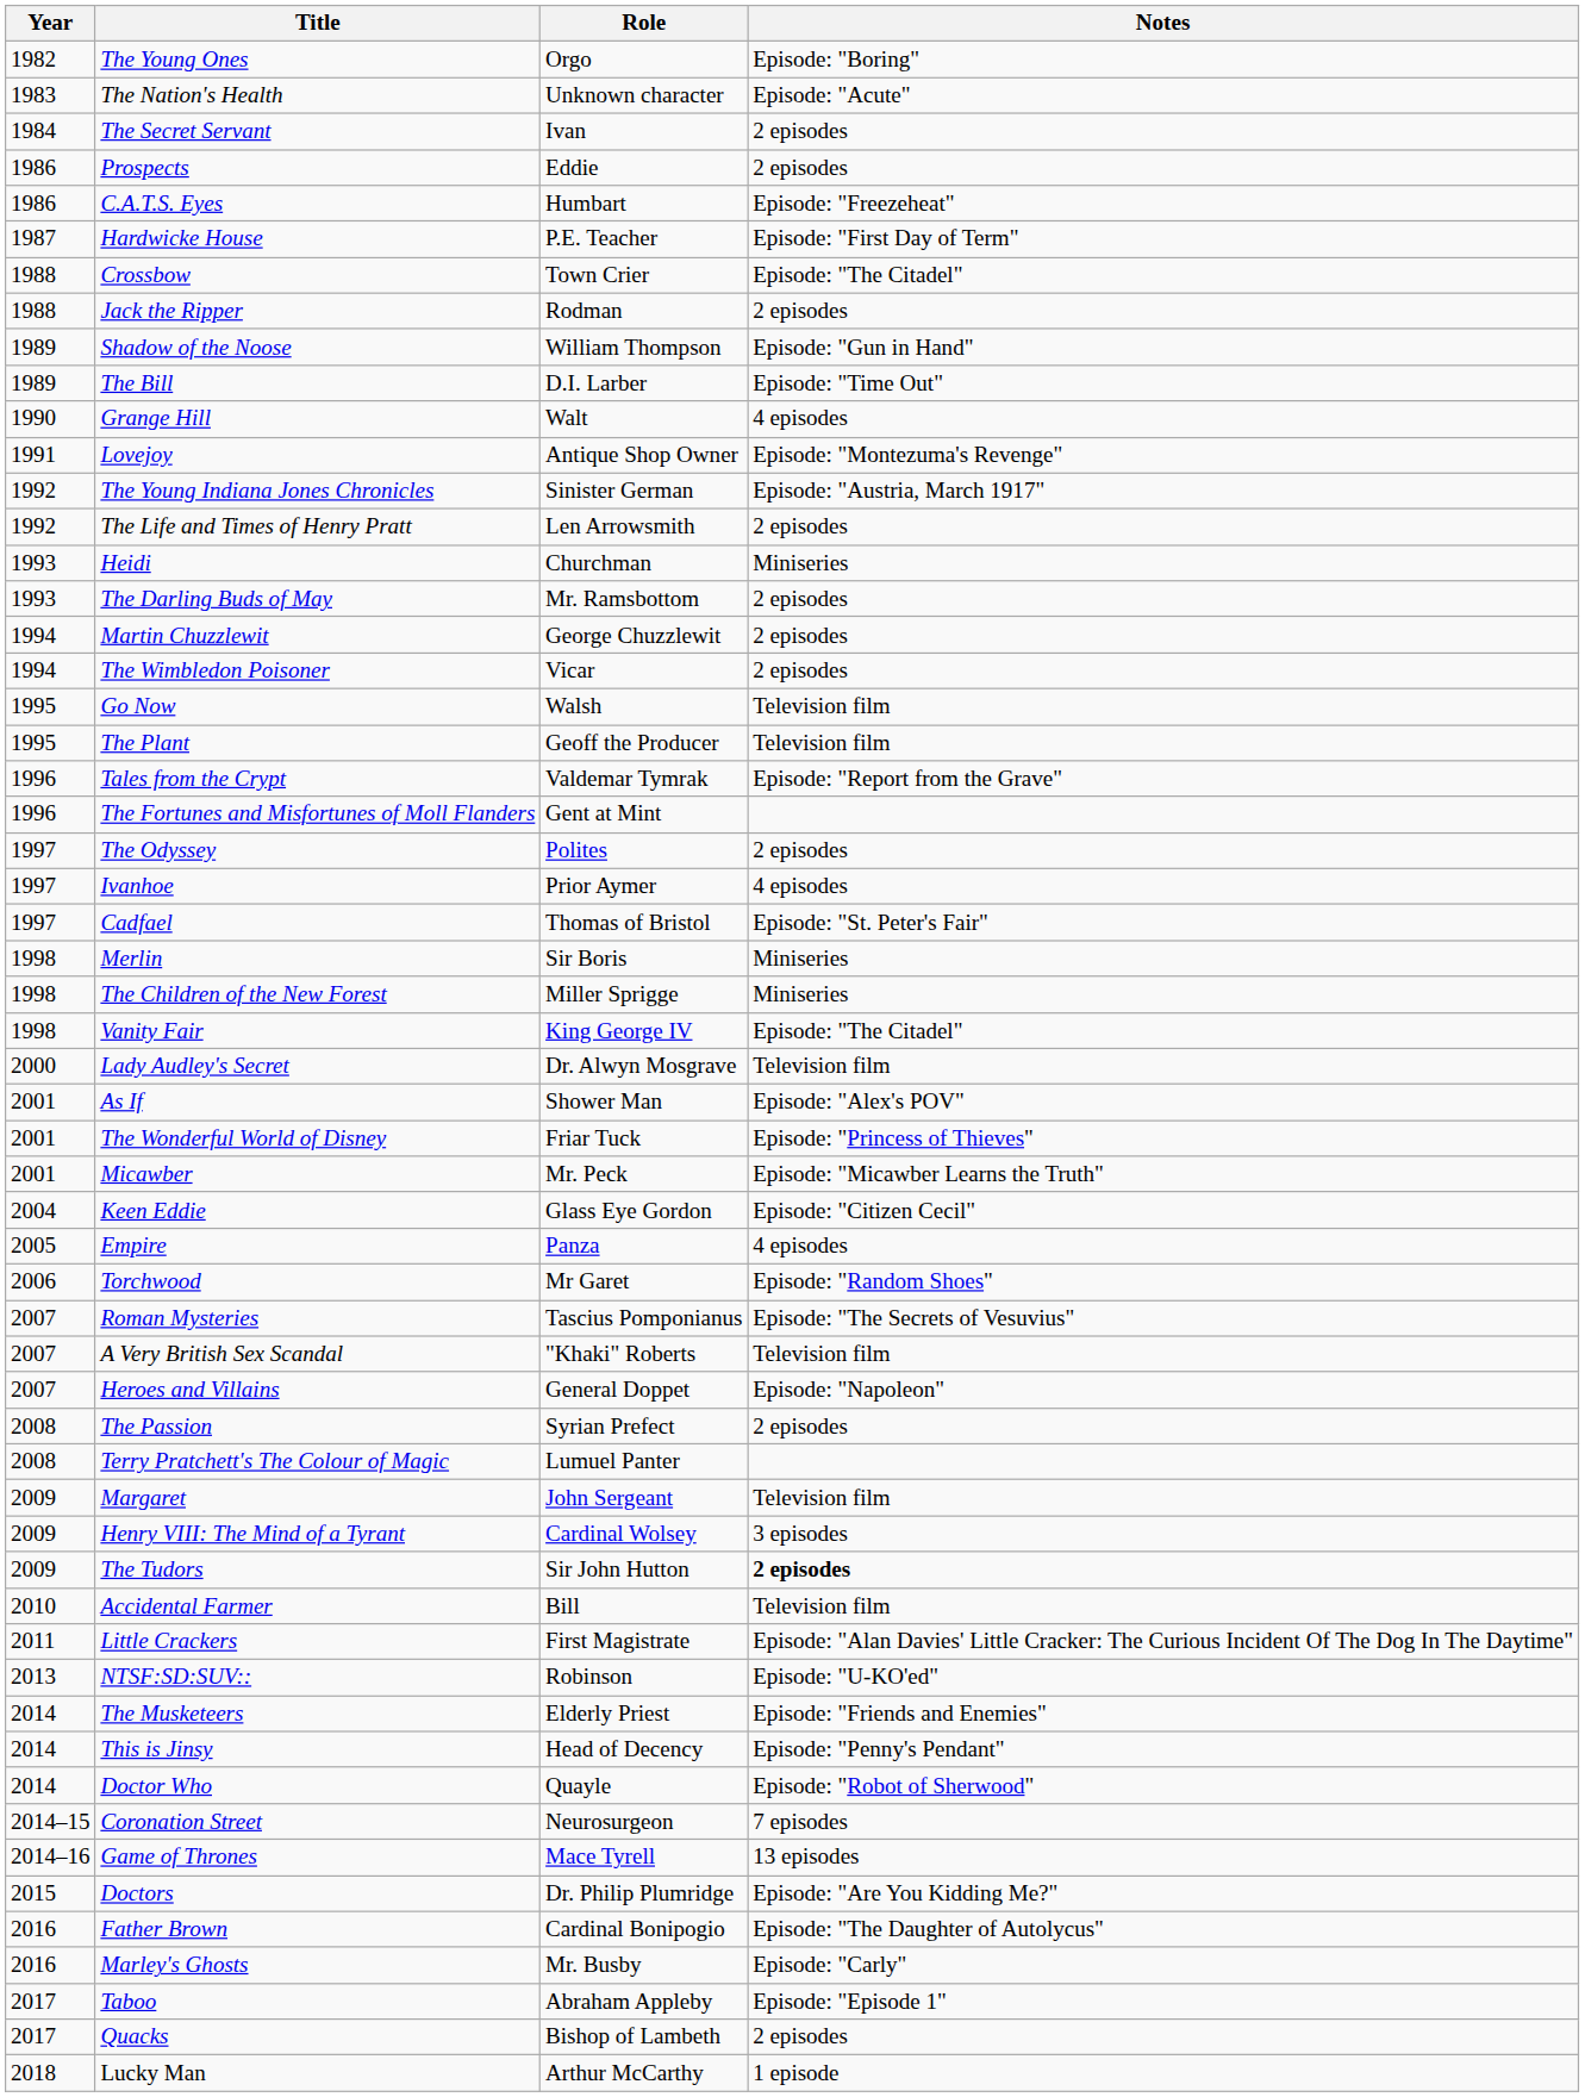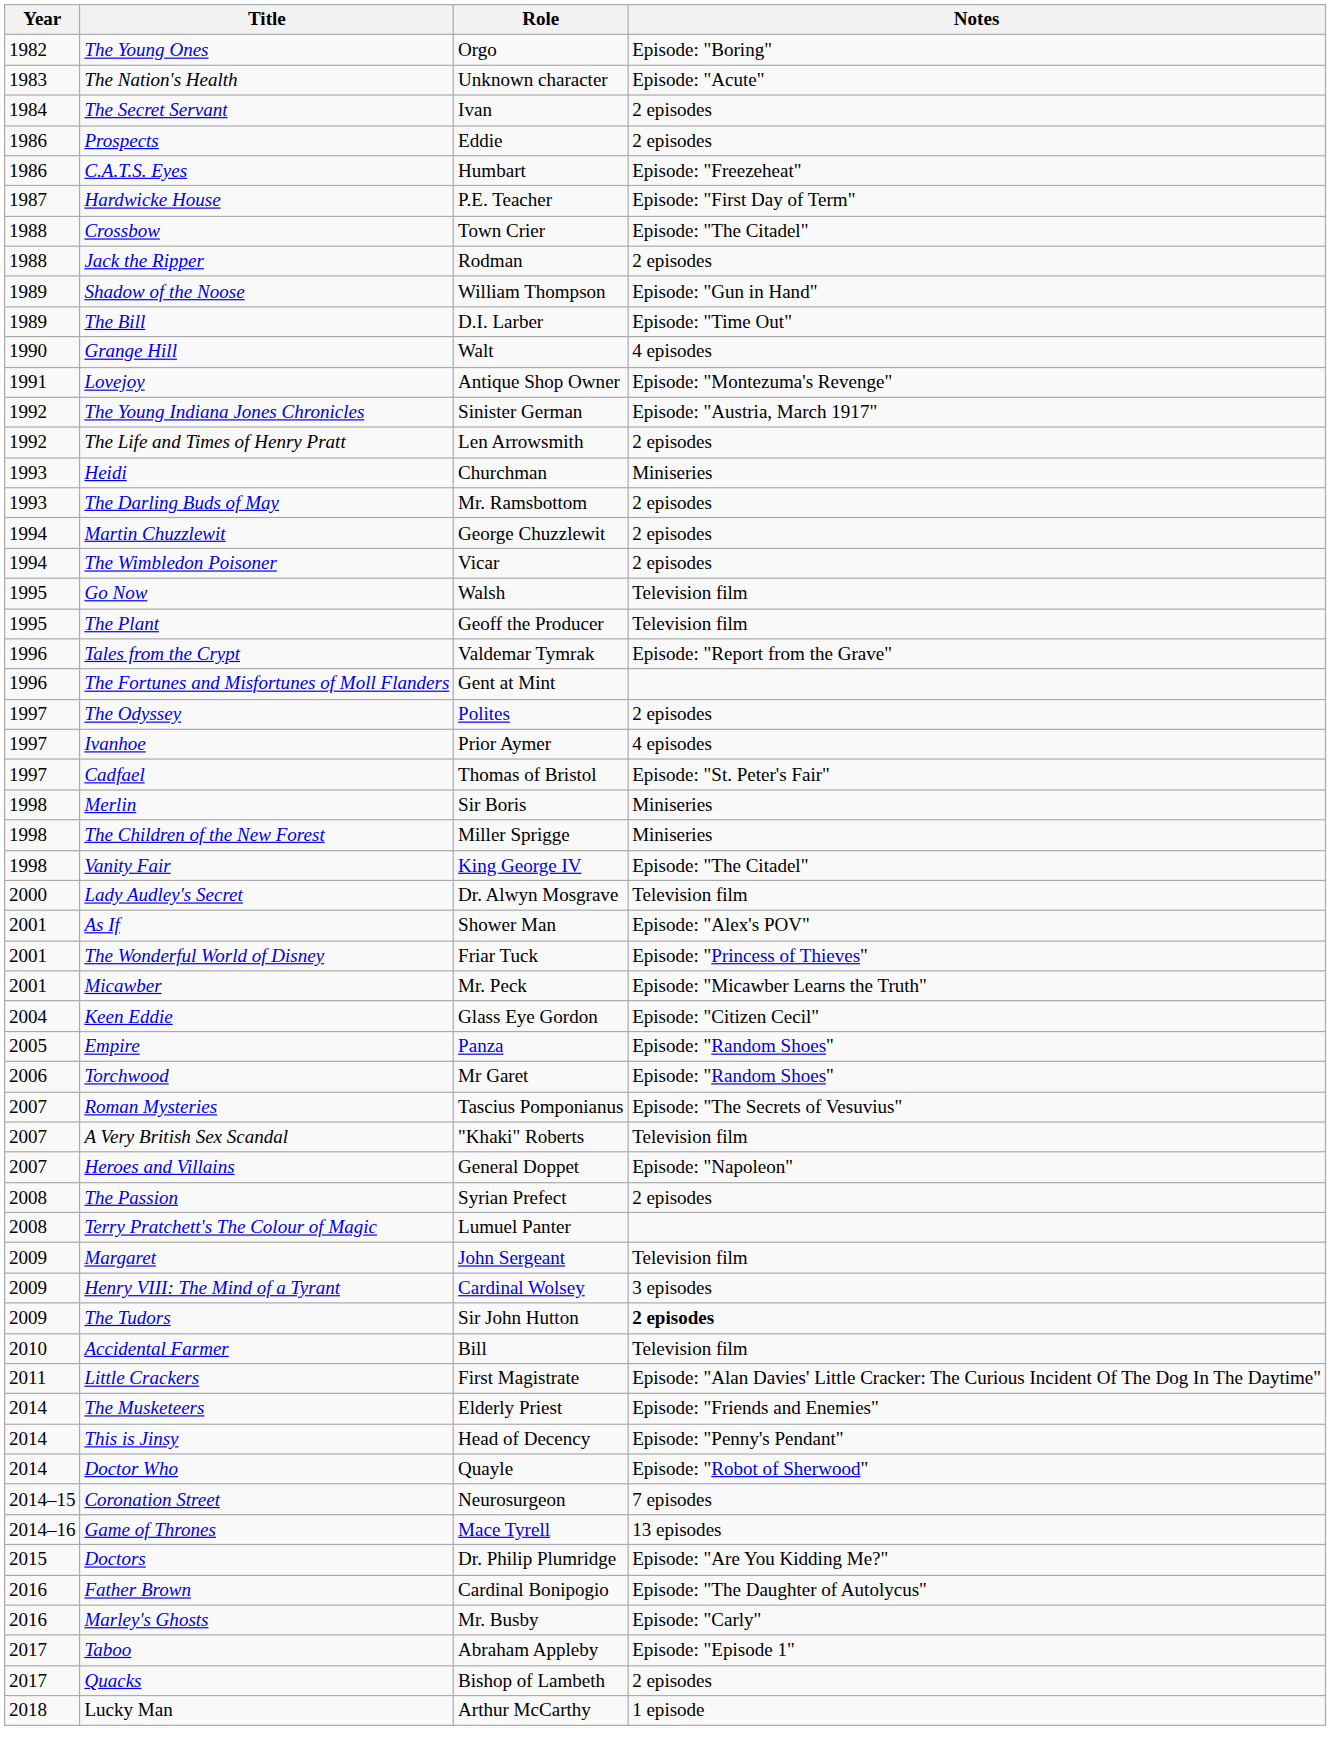 <table class="wikitable sortable">
 <tr>
 <th>Year</th>
 <th>Title</th>
 <th>Role</th>
 <th>Notes</th>
 </tr>
 <tr>
 <td>1982</td>
 <td><em><a href='#'>The Young Ones</a></em></td>
 <td>Orgo</td>
 <td>Episode: "Boring"</td>
 </tr>
 <tr>
 <td>1983</td>
 <td><em>The Nation's Health</em></td>
 <td>Unknown character</td>
 <td>Episode: "Acute"</td>
 </tr>
 <tr>
 <td>1984</td>
 <td><em><a href='#'>The Secret Servant</a></em></td>
 <td>Ivan</td>
 <td>2 episodes</td>
 </tr>
 <tr>
 <td>1986</td>
 <td><em><a href='#'>Prospects</a></em></td>
 <td>Eddie</td>
 <td>2 episodes</td>
 </tr>
 <tr>
 <td>1986</td>
 <td><em><a href='#'>C.A.T.S. Eyes</a></em></td>
 <td>Humbart</td>
 <td>Episode: "Freezeheat"</td>
 </tr>
 <tr>
 <td>1987</td>
 <td><em><a href='#'>Hardwicke House</a></em></td>
 <td>P.E. Teacher</td>
 <td>Episode: "First Day of Term"</td>
 </tr>
 <tr>
 <td>1988</td>
 <td><em><a href='#'>Crossbow</a></em></td>
 <td>Town Crier</td>
 <td>Episode: "The Citadel"</td>
 </tr>
 <tr>
 <td>1988</td>
 <td><em><a href='#'>Jack the Ripper</a></em></td>
 <td>Rodman</td>
 <td>2 episodes</td>
 </tr>
 <tr>
 <td>1989</td>
 <td><em><a href='#'>Shadow of the Noose</a></em></td>
 <td>William Thompson</td>
 <td>Episode: "Gun in Hand"</td>
 </tr>
 <tr>
 <td>1989</td>
 <td><em><a href='#'>The Bill</a></em></td>
 <td>D.I. Larber</td>
 <td>Episode: "Time Out"</td>
 </tr>
 <tr>
 <td>1990</td>
 <td><em><a href='#'>Grange Hill</a></em></td>
 <td>Walt</td>
 <td>4 episodes</td>
 </tr>
 <tr>
 <td>1991</td>
 <td><em><a href='#'>Lovejoy</a></em></td>
 <td>Antique Shop Owner</td>
 <td>Episode: "Montezuma's Revenge"</td>
 </tr>
 <tr>
 <td>1992</td>
 <td><em><a href='#'>The Young Indiana Jones Chronicles</a></em></td>
 <td>Sinister German</td>
 <td>Episode: "Austria, March 1917"</td>
 </tr>
 <tr>
 <td>1992</td>
 <td><em>The Life and Times of Henry Pratt</em></td>
 <td>Len Arrowsmith</td>
 <td>2 episodes</td>
 </tr>
 <tr>
 <td>1993</td>
 <td><em><a href='#'>Heidi</a></em></td>
 <td>Churchman</td>
 <td>Miniseries</td>
 </tr>
 <tr>
 <td>1993</td>
 <td><em><a href='#'>The Darling Buds of May</a></em></td>
 <td>Mr. Ramsbottom</td>
 <td>2 episodes</td>
 </tr>
 <tr>
 <td>1994</td>
 <td><em><a href='#'>Martin Chuzzlewit</a></em></td>
 <td>George Chuzzlewit</td>
 <td>2 episodes</td>
 </tr>
 <tr>
 <td>1994</td>
 <td><em><a href='#'>The Wimbledon Poisoner</a></em></td>
 <td>Vicar</td>
 <td>2 episodes</td>
 </tr>
 <tr>
 <td>1995</td>
 <td><em><a href='#'>Go Now</a></em></td>
 <td>Walsh</td>
 <td>Television film</td>
 </tr>
 <tr>
 <td>1995</td>
 <td><em><a href='#'>The Plant</a></em></td>
 <td>Geoff the Producer</td>
 <td>Television film</td>
 </tr>
 <tr>
 <td>1996</td>
 <td><em><a href='#'>Tales from the Crypt</a></em></td>
 <td>Valdemar Tymrak</td>
 <td>Episode: "Report from the Grave"</td>
 </tr>
 <tr>
 <td>1996</td>
 <td><em><a href='#'>The Fortunes and Misfortunes of Moll Flanders</a></em></td>
 <td>Gent at Mint</td>
 <td></td>
 </tr>
 <tr>
 <td>1997</td>
 <td><em><a href='#'>The Odyssey</a></em></td>
 <td><a href='#'>Polites</a></td>
 <td>2 episodes</td>
 </tr>
 <tr>
 <td>1997</td>
 <td><em><a href='#'>Ivanhoe</a></em></td>
 <td>Prior Aymer</td>
 <td>4 episodes</td>
 </tr>
 <tr>
 <td>1997</td>
 <td><em><a href='#'>Cadfael</a></em></td>
 <td>Thomas of Bristol</td>
 <td>Episode: "St. Peter's Fair"</td>
 </tr>
 <tr>
 <td>1998</td>
 <td><em><a href='#'>Merlin</a></em></td>
 <td>Sir Boris</td>
 <td>Miniseries</td>
 </tr>
 <tr>
 <td>1998</td>
 <td><em><a href='#'>The Children of the New Forest</a></em></td>
 <td>Miller Sprigge</td>
 <td>Miniseries</td>
 </tr>
 <tr>
 <td>1998</td>
 <td><em><a href='#'>Vanity Fair</a></em></td>
 <td><a href='#'>King George IV</a></td>
 <td>Episode: "The Citadel"</td>
 </tr>
 <tr>
 <td>2000</td>
 <td><em><a href='#'>Lady Audley's Secret</a></em></td>
 <td>Dr. Alwyn Mosgrave</td>
 <td>Television film</td>
 </tr>
 <tr>
 <td>2001</td>
 <td><em><a href='#'>As If</a></em></td>
 <td>Shower Man</td>
 <td>Episode: "Alex's POV"</td>
 </tr>
 <tr>
 <td>2001</td>
 <td><em><a href='#'>The Wonderful World of Disney</a></em></td>
 <td>Friar Tuck</td>
 <td>Episode: "<a href='#'>Princess of Thieves</a>"</td>
 </tr>
 <tr>
 <td>2001</td>
 <td><em><a href='#'>Micawber</a></em></td>
 <td>Mr. Peck</td>
 <td>Episode: "Micawber Learns the Truth"</td>
 </tr>
 <tr>
 <td>2004</td>
 <td><em><a href='#'>Keen Eddie</a></em></td>
 <td>Glass Eye Gordon</td>
 <td>Episode: "Citizen Cecil"</td>
 </tr>
 <tr>
 <td>2005</td>
 <td><em><a href='#'>Empire</a></em></td>
 <td><a href='#'>Panza</a></td>
-<td>4 episodes</td>
+<td>Episode: "<a href='#'>Random Shoes</a>"</td>
 </tr>
 <tr>
 <td>2006</td>
 <td><em><a href='#'>Torchwood</a></em></td>
 <td>Mr Garet</td>
 <td>Episode: "<a href='#'>Random Shoes</a>"</td>
 </tr>
 <tr>
 <td>2007</td>
 <td><em><a href='#'>Roman Mysteries</a></em></td>
 <td>Tascius Pomponianus</td>
 <td>Episode: "The Secrets of Vesuvius"</td>
 </tr>
 <tr>
 <td>2007</td>
 <td><em>A Very British Sex Scandal</em></td>
 <td>"Khaki" Roberts</td>
 <td>Television film</td>
 </tr>
 <tr>
 <td>2007</td>
 <td><em><a href='#'>Heroes and Villains</a></em></td>
 <td>General Doppet</td>
 <td>Episode: "Napoleon"</td>
 </tr>
 <tr>
 <td>2008</td>
 <td><em><a href='#'>The Passion</a></em></td>
 <td>Syrian Prefect</td>
 <td>2 episodes</td>
 </tr>
 <tr>
 <td>2008</td>
 <td><em><a href='#'>Terry Pratchett's The Colour of Magic</a></em></td>
 <td>Lumuel Panter</td>
 <td></td>
 </tr>
 <tr>
 <td>2009</td>
 <td><em><a href='#'>Margaret</a></em></td>
 <td><a href='#'>John Sergeant</a></td>
 <td>Television film</td>
 </tr>
 <tr>
 <td>2009</td>
 <td><em><a href='#'>Henry VIII: The Mind of a Tyrant</a></em></td>
 <td><a href='#'>Cardinal Wolsey</a></td>
 <td>3 episodes</td>
 </tr>
 <tr>
 <td>2009</td>
 <td><em><a href='#'>The Tudors</a></em></td>
 <td>Sir John Hutton</td>
 <td><strong>2 episodes</strong></td>
 </tr>
 <tr>
 <td>2010</td>
 <td><em><a href='#'>Accidental Farmer</a></em></td>
 <td>Bill</td>
 <td>Television film</td>
 </tr>
 <tr>
 <td>2011</td>
 <td><em><a href='#'>Little Crackers</a></em></td>
 <td>First Magistrate</td>
 <td>Episode: "Alan Davies' Little Cracker: The Curious Incident Of The Dog In The Daytime"</td>
 </tr>
 <tr>
-<td>2013</td>
-<td><em><a href='#'>NTSF:SD:SUV::</a></em></td>
-<td>Robinson</td>
-<td>Episode: "U-KO'ed"</td>
-</tr>
-<tr>
 <td>2014</td>
 <td><em><a href='#'>The Musketeers</a></em></td>
 <td>Elderly Priest</td>
 <td>Episode: "Friends and Enemies"</td>
 </tr>
 <tr>
 <td>2014</td>
 <td><em><a href='#'>This is Jinsy</a></em></td>
 <td>Head of Decency</td>
 <td>Episode: "Penny's Pendant"</td>
 </tr>
 <tr>
 <td>2014</td>
 <td><em><a href='#'>Doctor Who</a></em></td>
 <td>Quayle</td>
 <td>Episode: "<a href='#'>Robot of Sherwood</a>"</td>
 </tr>
 <tr>
 <td>2014–15</td>
 <td><em><a href='#'>Coronation Street</a></em></td>
 <td>Neurosurgeon</td>
 <td>7 episodes</td>
 </tr>
 <tr>
 <td>2014–16</td>
 <td><em><a href='#'>Game of Thrones</a></em></td>
 <td><a href='#'>Mace Tyrell</a></td>
 <td>13 episodes</td>
 </tr>
 <tr>
 <td>2015</td>
 <td><em><a href='#'>Doctors</a></em></td>
 <td>Dr. Philip Plumridge</td>
 <td>Episode: "Are You Kidding Me?"</td>
 </tr>
 <tr>
 <td>2016</td>
 <td><em><a href='#'>Father Brown</a></em></td>
 <td>Cardinal Bonipogio</td>
 <td>Episode: "The Daughter of Autolycus"</td>
 </tr>
 <tr>
 <td>2016</td>
 <td><em><a href='#'>Marley's Ghosts</a></em></td>
 <td>Mr. Busby</td>
 <td>Episode: "Carly"</td>
 </tr>
 <tr>
 <td>2017</td>
 <td><em><a href='#'>Taboo</a></em></td>
 <td>Abraham Appleby</td>
 <td>Episode: "Episode 1"</td>
 </tr>
 <tr>
 <td>2017</td>
 <td><em><a href='#'>Quacks</a></em></td>
 <td>Bishop of Lambeth</td>
 <td>2 episodes</td>
 </tr>
 <tr>
 <td>2018</td>
 <td>Lucky Man</td>
 <td>Arthur McCarthy</td>
 <td>1 episode</td>
 </tr>
 </table>
